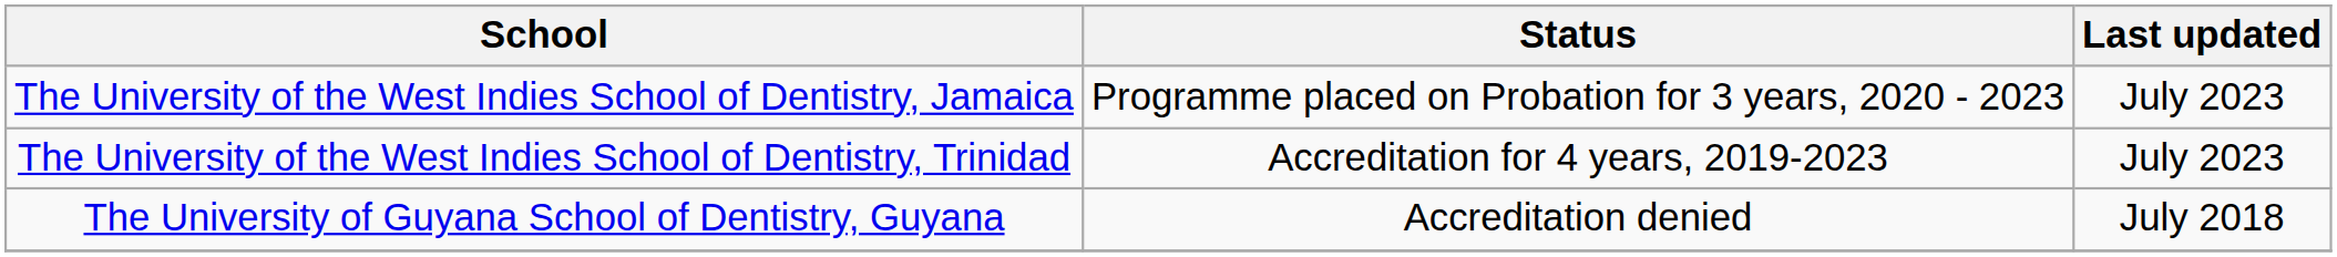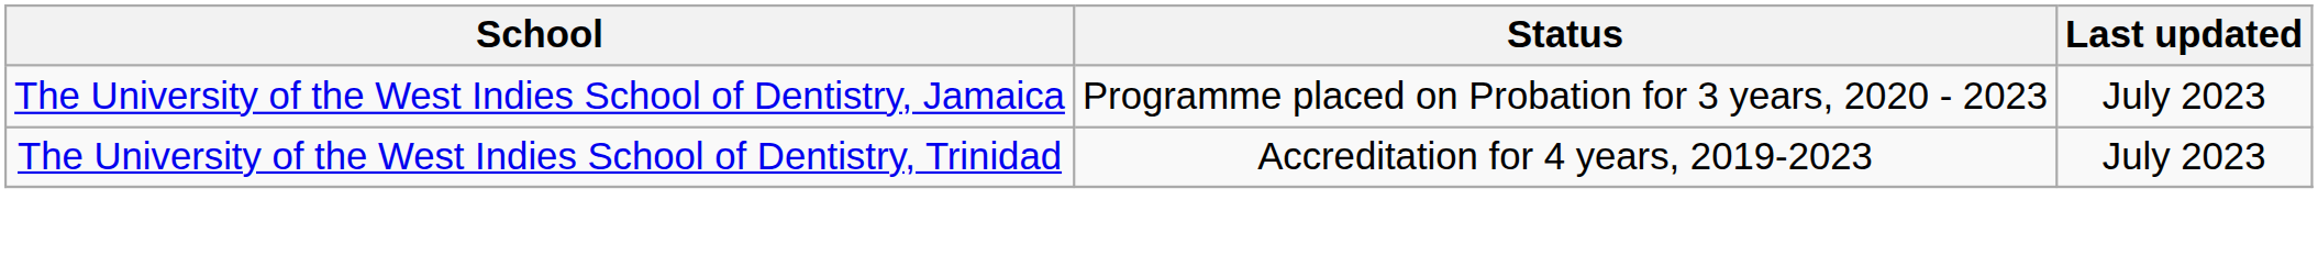 <table class="wikitable" style="text-align:center">
 <tr>
 <th>School</th>
 <th>Status</th>
 <th>Last updated</th>
 </tr>
 <tr>
 <td><a href='#'>The University of the West Indies School of Dentistry, Jamaica</a></td>
 <td>Programme placed on Probation for 3 years, 2020 - 2023</td>
 <td>July 2023</td>
 </tr>
 <tr>
 <td><a href='#'>The University of the West Indies School of Dentistry, Trinidad</a></td>
 <td>Accreditation for 4 years, 2019-2023</td>
 <td>July 2023</td>
 </tr>
 <tr>
-<td><a href='#'>The University of Guyana School of Dentistry, Guyana</a></td>
-<td>Accreditation denied</td>
-<td>July 2018</td>
-</tr>
-<tr>
 </tr>
 </table>
